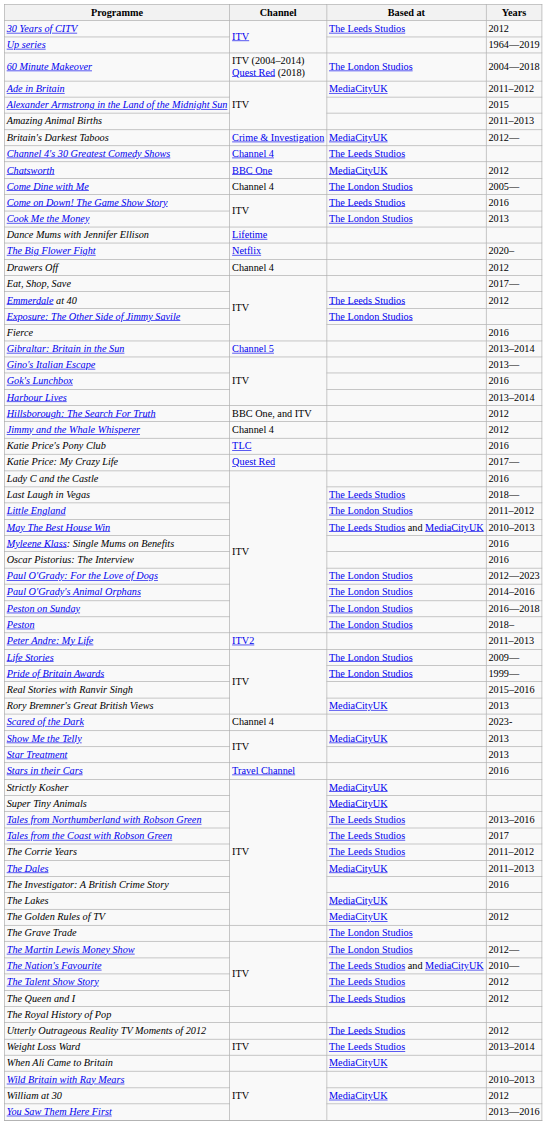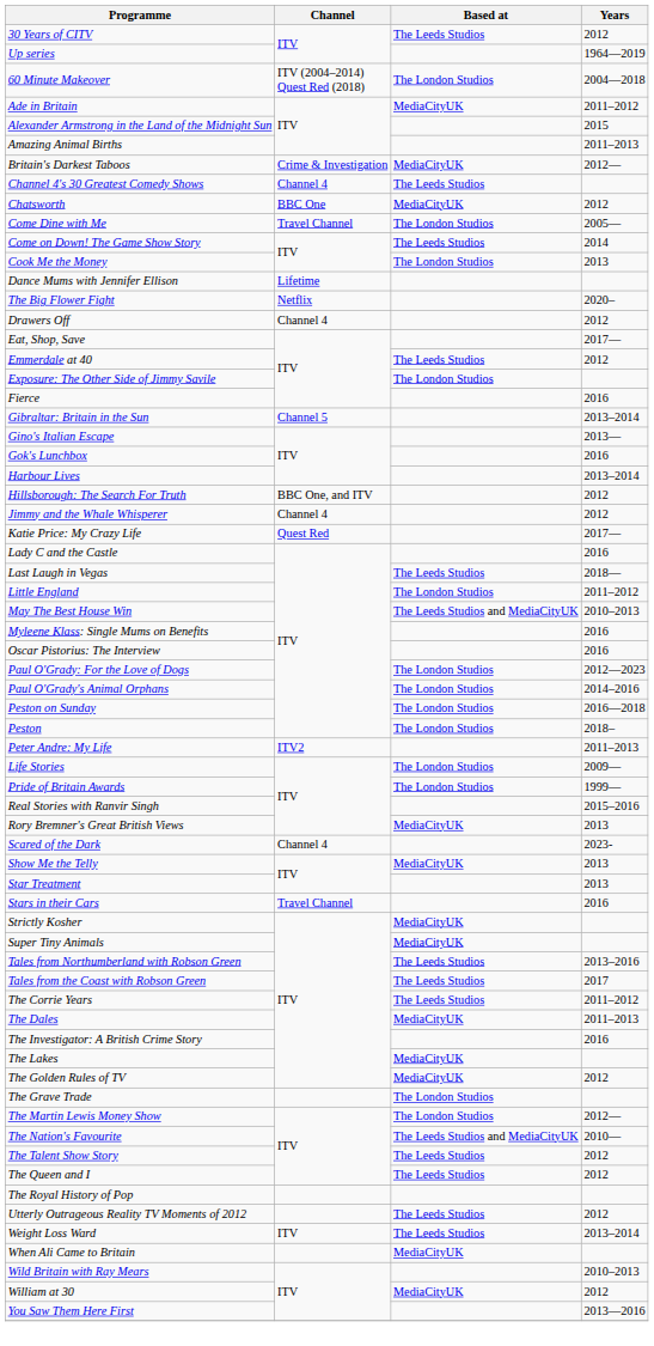 <table class="wikitable sortable">
 <tr>
 <th>Programme</th>
 <th>Channel</th>
 <th>Based at</th>
 <th>Years</th>
 </tr>
 <tr>
 <td><em><a href='#'>30 Years of CITV</a></em></td>
 <td rowspan="2"><a href='#'>ITV</a></td>
 <td><a href='#'>The Leeds Studios</a></td>
 <td>2012</td>
 </tr>
 <tr>
 <td><em><a href='#'>Up series</a></em></td>
 <td></td>
 <td>1964—2019</td>
 </tr>
 <tr>
 <td><em><a href='#'>60 Minute Makeover</a></em></td>
 <td>ITV (2004–2014)<br><a href='#'>Quest Red</a> (2018)</td>
 <td><a href='#'>The London Studios</a></td>
 <td>2004—2018</td>
 </tr>
 <tr>
 <td><em><a href='#'>Ade in Britain</a></em></td>
 <td rowspan="3">ITV</td>
 <td><a href='#'>MediaCityUK</a></td>
 <td>2011–2012</td>
 </tr>
 <tr>
 <td><em><a href='#'>Alexander Armstrong in the Land of the Midnight Sun</a></em></td>
 <td></td>
 <td>2015</td>
 </tr>
 <tr>
 <td><em>Amazing Animal Births</em></td>
 <td></td>
 <td>2011–2013</td>
 </tr>
 <tr>
 <td><em>Britain's Darkest Taboos</em></td>
 <td><a href='#'>Crime & Investigation</a></td>
 <td><a href='#'>MediaCityUK</a></td>
 <td>2012—</td>
 </tr>
 <tr>
 <td><em><a href='#'>Channel 4's 30 Greatest Comedy Shows</a></em></td>
 <td><a href='#'>Channel 4</a></td>
 <td><a href='#'>The Leeds Studios</a></td>
 <td></td>
 </tr>
 <tr>
 <td><em><a href='#'>Chatsworth</a></em></td>
 <td><a href='#'>BBC One</a></td>
 <td><a href='#'>MediaCityUK</a></td>
 <td>2012</td>
 </tr>
 <tr>
 <td><em><a href='#'>Come Dine with Me</a></em></td>
-<td>Channel 4</td>
+<td><a href='#'>Travel Channel</a></td>
 <td><a href='#'>The London Studios</a></td>
 <td>2005—</td>
 </tr>
 <tr>
 <td><em><a href='#'>Come on Down! The Game Show Story</a></em></td>
 <td rowspan="2">ITV</td>
 <td><a href='#'>The Leeds Studios</a></td>
-<td>2016</td>
+<td>2014</td>
 </tr>
 <tr>
 <td><em><a href='#'>Cook Me the Money</a></em></td>
 <td><a href='#'>The London Studios</a></td>
 <td>2013</td>
 </tr>
 <tr>
 <td><em>Dance Mums with Jennifer Ellison</em></td>
 <td><a href='#'>Lifetime</a></td>
 <td></td>
 <td></td>
 </tr>
 <tr>
 <td><em><a href='#'>The Big Flower Fight</a></em></td>
 <td><a href='#'>Netflix</a></td>
 <td></td>
 <td>2020–</td>
 </tr>
 <tr>
 <td><em>Drawers Off</em></td>
 <td>Channel 4</td>
 <td></td>
 <td>2012</td>
 </tr>
 <tr>
 <td><em>Eat, Shop, Save</em></td>
 <td rowspan="4">ITV</td>
 <td></td>
 <td>2017—</td>
 </tr>
 <tr>
 <td><em><a href='#'>Emmerdale</a> at 40</em></td>
 <td><a href='#'>The Leeds Studios</a></td>
 <td>2012</td>
 </tr>
 <tr>
 <td><em><a href='#'>Exposure: The Other Side of Jimmy Savile</a></em></td>
 <td><a href='#'>The London Studios</a></td>
 <td></td>
 </tr>
 <tr>
 <td><em>Fierce</em></td>
 <td></td>
 <td>2016</td>
 </tr>
 <tr>
 <td><em><a href='#'>Gibraltar: Britain in the Sun</a></em></td>
 <td><a href='#'>Channel 5</a></td>
 <td></td>
 <td>2013–2014</td>
 </tr>
 <tr>
 <td><em><a href='#'>Gino's Italian Escape</a></em></td>
 <td rowspan="3">ITV</td>
 <td></td>
 <td>2013—</td>
 </tr>
 <tr>
 <td><em><a href='#'>Gok's Lunchbox</a></em></td>
 <td></td>
 <td>2016</td>
 </tr>
 <tr>
 <td><em><a href='#'>Harbour Lives</a></em></td>
 <td></td>
 <td>2013–2014</td>
 </tr>
 <tr>
 <td><em><a href='#'>Hillsborough: The Search For Truth</a></em></td>
 <td>BBC One, and ITV</td>
 <td></td>
 <td>2012</td>
 </tr>
 <tr>
 <td><em><a href='#'>Jimmy and the Whale Whisperer</a></em></td>
 <td>Channel 4</td>
 <td></td>
 <td>2012</td>
-</tr>
-<tr>
-<td><em>Katie Price's Pony Club</em></td>
-<td><a href='#'>TLC</a></td>
-<td></td>
-<td>2016</td>
 </tr>
 <tr>
 <td><em>Katie Price: My Crazy Life</em></td>
 <td><a href='#'>Quest Red</a></td>
 <td></td>
 <td>2017—</td>
 </tr>
 <tr>
 <td><em>Lady C and the Castle</em></td>
 <td rowspan="10">ITV</td>
 <td></td>
 <td>2016</td>
 </tr>
 <tr>
 <td><em>Last Laugh in Vegas</em></td>
 <td><a href='#'>The Leeds Studios</a></td>
 <td>2018—</td>
 </tr>
 <tr>
 <td><em><a href='#'>Little England</a></em></td>
 <td><a href='#'>The London Studios</a></td>
 <td>2011–2012</td>
 </tr>
 <tr>
 <td><em><a href='#'>May The Best House Win</a></em></td>
 <td><a href='#'>The Leeds Studios</a> and <a href='#'>MediaCityUK</a></td>
 <td>2010–2013</td>
 </tr>
 <tr>
 <td><em><a href='#'>Myleene Klass</a>: Single Mums on Benefits</em></td>
 <td></td>
 <td>2016</td>
 </tr>
 <tr>
 <td><em>Oscar Pistorius: The Interview</em></td>
 <td></td>
 <td>2016</td>
 </tr>
 <tr>
 <td><em><a href='#'>Paul O'Grady: For the Love of Dogs</a></em></td>
 <td><a href='#'>The London Studios</a></td>
 <td>2012—2023</td>
 </tr>
 <tr>
 <td><em><a href='#'>Paul O'Grady's Animal Orphans</a></em></td>
 <td><a href='#'>The London Studios</a></td>
 <td>2014–2016</td>
 </tr>
 <tr>
 <td><em><a href='#'>Peston on Sunday</a></em></td>
 <td><a href='#'>The London Studios</a></td>
 <td>2016—2018</td>
 </tr>
 <tr>
 <td><em><a href='#'>Peston</a></em></td>
 <td><a href='#'>The London Studios</a></td>
 <td>2018–</td>
 </tr>
 <tr>
 <td><em><a href='#'>Peter Andre: My Life</a></em></td>
 <td><a href='#'>ITV2</a></td>
 <td></td>
 <td>2011–2013</td>
 </tr>
 <tr>
 <td><em><a href='#'>Life Stories</a></em></td>
 <td rowspan="4">ITV</td>
 <td><a href='#'>The London Studios</a></td>
 <td>2009—</td>
 </tr>
 <tr>
 <td><em><a href='#'>Pride of Britain Awards</a></em></td>
 <td><a href='#'>The London Studios</a></td>
 <td>1999—</td>
 </tr>
 <tr>
 <td><em>Real Stories with Ranvir Singh</em></td>
 <td></td>
 <td>2015–2016</td>
 </tr>
 <tr>
 <td><em>Rory Bremner's Great British Views</em></td>
 <td><a href='#'>MediaCityUK</a></td>
 <td>2013</td>
 </tr>
 <tr>
 <td><em><a href='#'>Scared of the Dark</a></em></td>
 <td>Channel 4</td>
 <td></td>
 <td>2023-</td>
 </tr>
 <tr>
 <td><em><a href='#'>Show Me the Telly</a></em></td>
 <td rowspan="2">ITV</td>
 <td><a href='#'>MediaCityUK</a></td>
 <td>2013</td>
 </tr>
 <tr>
 <td><em><a href='#'>Star Treatment</a></em></td>
 <td></td>
 <td>2013</td>
 </tr>
 <tr>
 <td><em><a href='#'>Stars in their Cars</a></em></td>
 <td><a href='#'>Travel Channel</a></td>
 <td></td>
 <td>2016</td>
 </tr>
 <tr>
 <td><em>Strictly Kosher</em></td>
 <td rowspan="9">ITV</td>
 <td><a href='#'>MediaCityUK</a></td>
 <td></td>
 </tr>
 <tr>
 <td><em>Super Tiny Animals</em></td>
 <td><a href='#'>MediaCityUK</a></td>
 <td></td>
 </tr>
 <tr>
 <td><em><a href='#'>Tales from Northumberland with Robson Green</a></em></td>
 <td><a href='#'>The Leeds Studios</a></td>
 <td>2013–2016</td>
 </tr>
 <tr>
 <td><em><a href='#'>Tales from the Coast with Robson Green</a></em></td>
 <td><a href='#'>The Leeds Studios</a></td>
 <td>2017</td>
 </tr>
 <tr>
 <td><em>The Corrie Years</em></td>
 <td><a href='#'>The Leeds Studios</a></td>
 <td>2011–2012</td>
 </tr>
 <tr>
 <td><em><a href='#'>The Dales</a></em></td>
 <td><a href='#'>MediaCityUK</a></td>
 <td>2011–2013</td>
 </tr>
 <tr>
 <td><em>The Investigator: A British Crime Story</em></td>
 <td></td>
 <td>2016</td>
 </tr>
 <tr>
 <td><em>The Lakes</em></td>
 <td><a href='#'>MediaCityUK</a></td>
 <td></td>
 </tr>
 <tr>
 <td><em>The Golden Rules of TV</em></td>
 <td><a href='#'>MediaCityUK</a></td>
 <td>2012</td>
 </tr>
 <tr>
 <td><em>The Grave Trade</em></td>
 <td></td>
 <td><a href='#'>The London Studios</a></td>
 <td></td>
 </tr>
 <tr>
 <td><em><a href='#'>The Martin Lewis Money Show</a></em></td>
 <td rowspan="4">ITV</td>
 <td><a href='#'>The London Studios</a></td>
 <td>2012—</td>
 </tr>
 <tr>
 <td><em><a href='#'>The Nation's Favourite</a></em></td>
 <td><a href='#'>The Leeds Studios</a> and <a href='#'>MediaCityUK</a></td>
 <td>2010—</td>
 </tr>
 <tr>
 <td><em><a href='#'>The Talent Show Story</a></em></td>
 <td><a href='#'>The Leeds Studios</a></td>
 <td>2012</td>
 </tr>
 <tr>
 <td><em>The Queen and I</em></td>
 <td><a href='#'>The Leeds Studios</a></td>
 <td>2012</td>
 </tr>
 <tr>
 <td><em>The Royal History of Pop</em></td>
 <td></td>
 <td></td>
 <td></td>
 </tr>
 <tr>
 <td><em>Utterly Outrageous Reality TV Moments of 2012</em></td>
 <td></td>
 <td><a href='#'>The Leeds Studios</a></td>
 <td>2012</td>
 </tr>
 <tr>
 <td><em>Weight Loss Ward</em></td>
 <td>ITV</td>
 <td><a href='#'>The Leeds Studios</a></td>
 <td>2013–2014</td>
 </tr>
 <tr>
 <td><em>When Ali Came to Britain</em></td>
 <td></td>
 <td><a href='#'>MediaCityUK</a></td>
 <td></td>
 </tr>
 <tr>
 <td><em><a href='#'>Wild Britain with Ray Mears</a></em></td>
 <td rowspan="3">ITV</td>
 <td></td>
 <td>2010–2013</td>
 </tr>
 <tr>
 <td><em>William at 30</em></td>
 <td><a href='#'>MediaCityUK</a></td>
 <td>2012</td>
 </tr>
 <tr>
 <td><em><a href='#'>You Saw Them Here First</a></em></td>
 <td></td>
 <td>2013—2016</td>
 </tr>
 <tr>
 </tr>
 </table>
